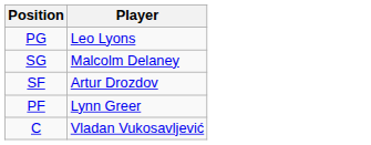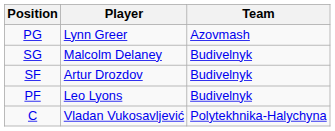 <table class="wikitable sortable" style="text-align: center;">
 <tr>
 <th align="center">Position</th>
 <th align="center">Player</th>
+<th align="center">Team</th>
 </tr>
 <tr>
 <td><a href='#'>PG</a></td>
-<td align="left"> <a href='#'>Leo Lyons</a></td>
+<td align="left"> <a href='#'>Lynn Greer</a></td>
+<td align="left"><a href='#'>Azovmash</a></td>
 </tr>
 <tr>
 <td><a href='#'>SG</a></td>
 <td align="left"> <a href='#'>Malcolm Delaney</a></td>
+<td align="left"><a href='#'>Budivelnyk</a></td>
 </tr>
 <tr>
 <td><a href='#'>SF</a></td>
 <td align="left"> <a href='#'>Artur Drozdov</a></td>
+<td align="left"><a href='#'>Budivelnyk</a></td>
 </tr>
 <tr>
 <td><a href='#'>PF</a></td>
-<td align="left"> <a href='#'>Lynn Greer</a></td>
+<td align="left"> <a href='#'>Leo Lyons</a></td>
+<td align="left"><a href='#'>Budivelnyk</a></td>
 </tr>
 <tr>
 <td><a href='#'>C</a></td>
 <td align="left"> <a href='#'>Vladan Vukosavljević</a></td>
+<td align="left"><a href='#'>Polytekhnika-Halychyna</a></td>
 </tr>
 </table>
